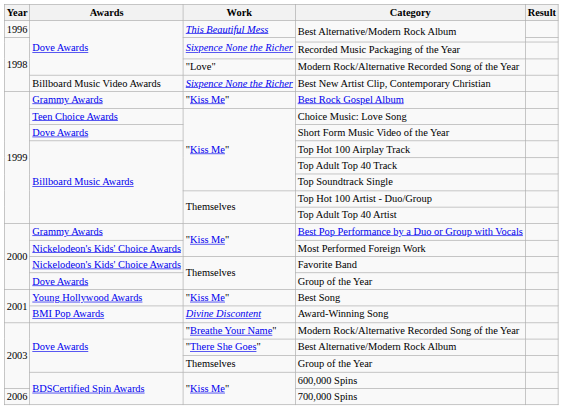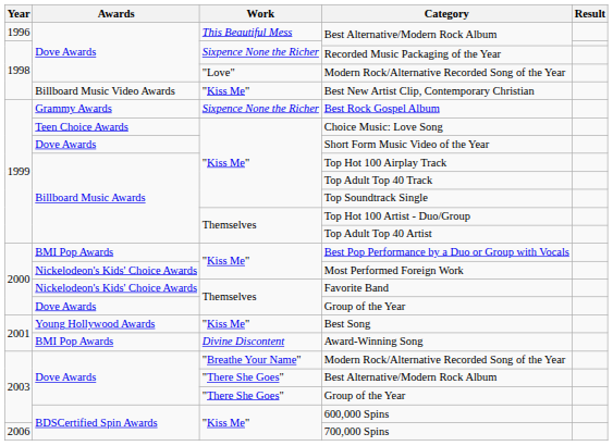 <table class=wikitable>
 <tr>
 <th>Year</th>
 <th>Awards</th>
 <th>Work</th>
 <th>Category</th>
 <th>Result</th>
 </tr>
 <tr>
 <td>1996</td>
 <td rowspan="4"><a href='#'>Dove Awards</a></td>
 <td><em><a href='#'>This Beautiful Mess</a></em></td>
 <td rowspan="2">Best Alternative/Modern Rock Album</td>
 <td></td>
 </tr>
 <tr>
 <td rowspan="4">1998</td>
 <td rowspan="2"><em><a href='#'>Sixpence None the Richer</a></em></td>
 <td></td>
 </tr>
 <tr>
 <td>Recorded Music Packaging of the Year</td>
 <td></td>
 </tr>
 <tr>
 <td>"Love"</td>
 <td>Modern Rock/Alternative Recorded Song of the Year</td>
 <td></td>
 </tr>
 <tr>
 <td>Billboard Music Video Awards</td>
-<td><em><a href='#'>Sixpence None the Richer</a></em></td>
+<td>"<a href='#'>Kiss Me</a>"</td>
 <td>Best New Artist Clip, Contemporary Christian</td>
 <td></td>
 </tr>
 <tr>
 <td rowspan="8">1999</td>
 <td><a href='#'>Grammy Awards</a></td>
-<td>"<a href='#'>Kiss Me</a>"</td>
+<td><em><a href='#'>Sixpence None the Richer</a></em></td>
 <td><a href='#'>Best Rock Gospel Album</a></td>
 <td></td>
 </tr>
 <tr>
 <td><a href='#'>Teen Choice Awards</a></td>
 <td rowspan="5">"<a href='#'>Kiss Me</a>"</td>
 <td>Choice Music: Love Song</td>
 <td></td>
 </tr>
 <tr>
 <td><a href='#'>Dove Awards</a></td>
 <td>Short Form Music Video of the Year</td>
 <td></td>
 </tr>
 <tr>
 <td rowspan=5><a href='#'>Billboard Music Awards</a></td>
 <td>Top Hot 100 Airplay Track</td>
 <td></td>
 </tr>
 <tr>
 <td>Top Adult Top 40 Track</td>
 <td></td>
 </tr>
 <tr>
 <td>Top Soundtrack Single</td>
 <td></td>
 </tr>
 <tr>
 <td rowspan=2>Themselves</td>
 <td>Top Hot 100 Artist - Duo/Group</td>
 <td></td>
 </tr>
 <tr>
 <td>Top Adult Top 40 Artist</td>
 <td></td>
 </tr>
 <tr>
 <td rowspan="4">2000</td>
-<td><a href='#'>Grammy Awards</a></td>
+<td><a href='#'>BMI Pop Awards</a></td>
 <td rowspan="2">"<a href='#'>Kiss Me</a>"</td>
 <td><a href='#'>Best Pop Performance by a Duo or Group with Vocals</a></td>
 <td></td>
 </tr>
 <tr>
 <td><a href='#'>Nickelodeon's Kids' Choice Awards</a></td>
 <td>Most Performed Foreign Work</td>
 <td></td>
 </tr>
 <tr>
 <td><a href='#'>Nickelodeon's Kids' Choice Awards</a></td>
 <td rowspan="2">Themselves</td>
 <td>Favorite Band</td>
 <td></td>
 </tr>
 <tr>
 <td><a href='#'>Dove Awards</a></td>
 <td>Group of the Year</td>
 <td></td>
 </tr>
 <tr>
 <td rowspan=2>2001</td>
 <td><a href='#'>Young Hollywood Awards</a></td>
 <td rowspan=1>"<a href='#'>Kiss Me</a>"</td>
 <td>Best Song</td>
 <td></td>
 </tr>
 <tr>
 <td><a href='#'>BMI Pop Awards</a></td>
 <td><em><a href='#'>Divine Discontent</a></em></td>
 <td>Award-Winning Song</td>
 <td></td>
 </tr>
 <tr>
 <td rowspan="4">2003</td>
 <td rowspan="3"><a href='#'>Dove Awards</a></td>
 <td>"<a href='#'>Breathe Your Name</a>"</td>
 <td>Modern Rock/Alternative Recorded Song of the Year</td>
 <td></td>
 </tr>
 <tr>
 <td>"<a href='#'>There She Goes</a>"</td>
 <td>Best Alternative/Modern Rock Album</td>
 <td></td>
 </tr>
 <tr>
-<td>Themselves</td>
+<td>"<a href='#'>There She Goes</a>"</td>
 <td>Group of the Year</td>
 <td></td>
 </tr>
 <tr>
 <td rowspan=2><a href='#'>BDSCertified Spin Awards</a></td>
 <td rowspan=2>"<a href='#'>Kiss Me</a>"</td>
 <td>600,000 Spins</td>
 <td></td>
 </tr>
 <tr>
 <td>2006</td>
 <td>700,000 Spins</td>
 <td></td>
 </tr>
 </table>
